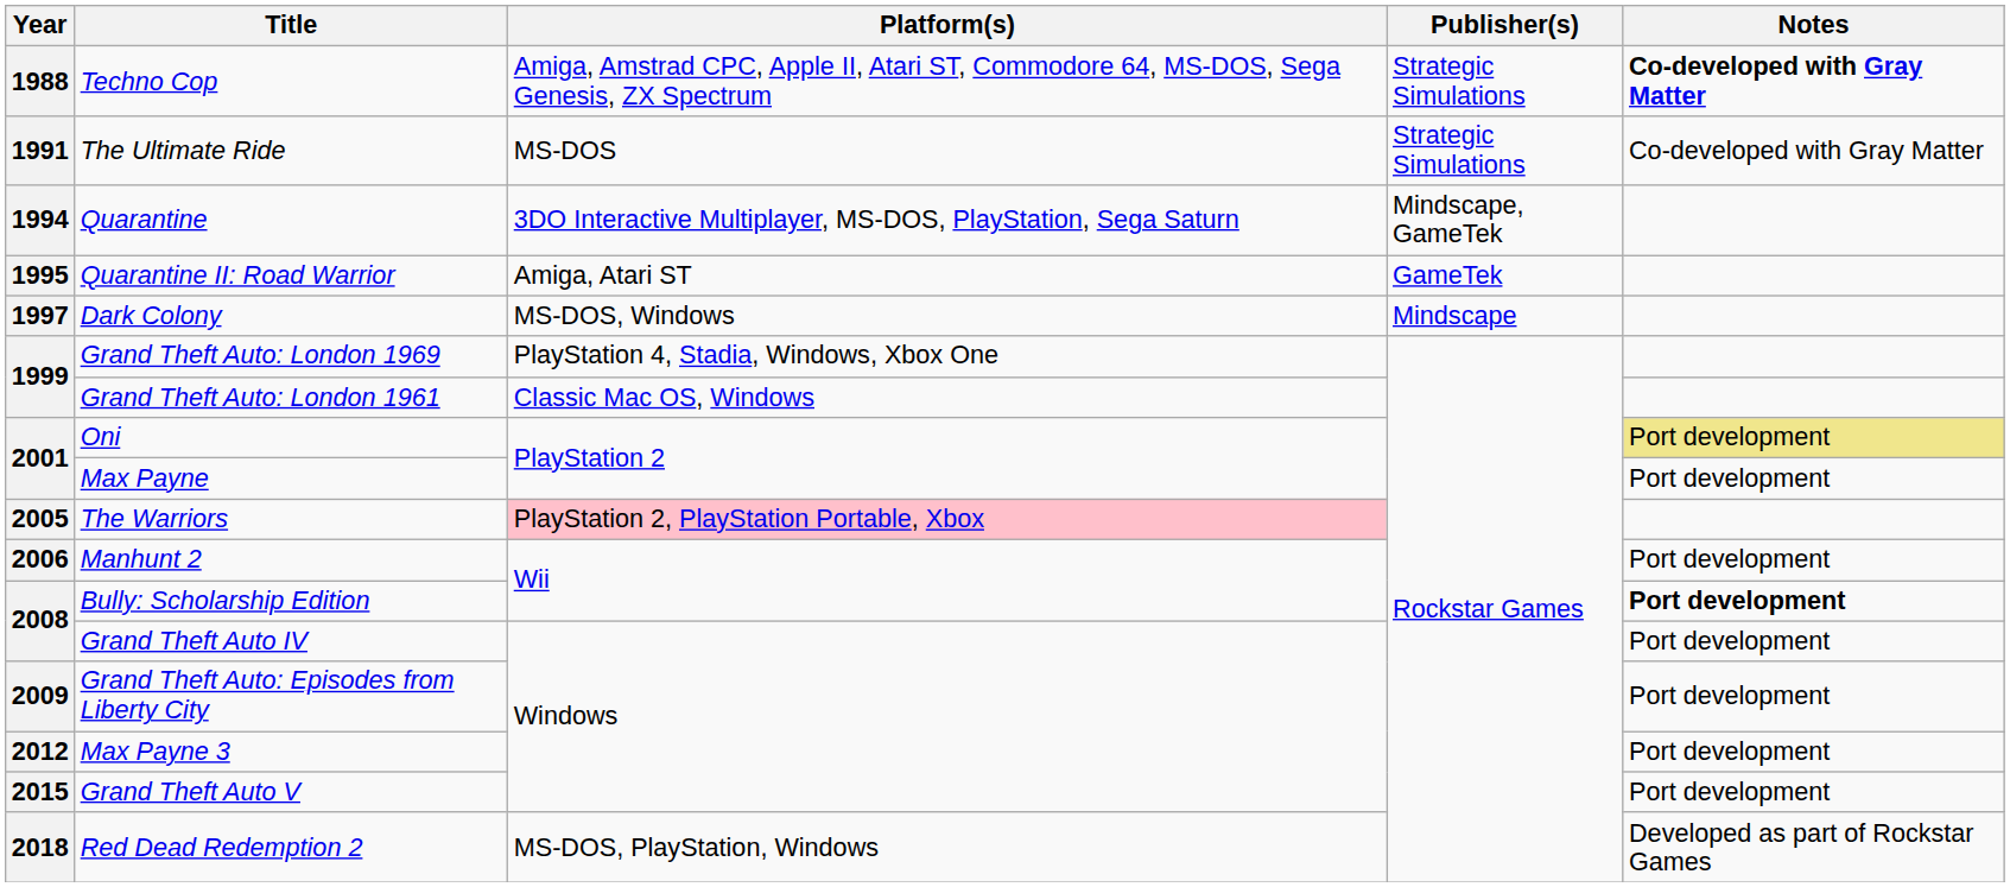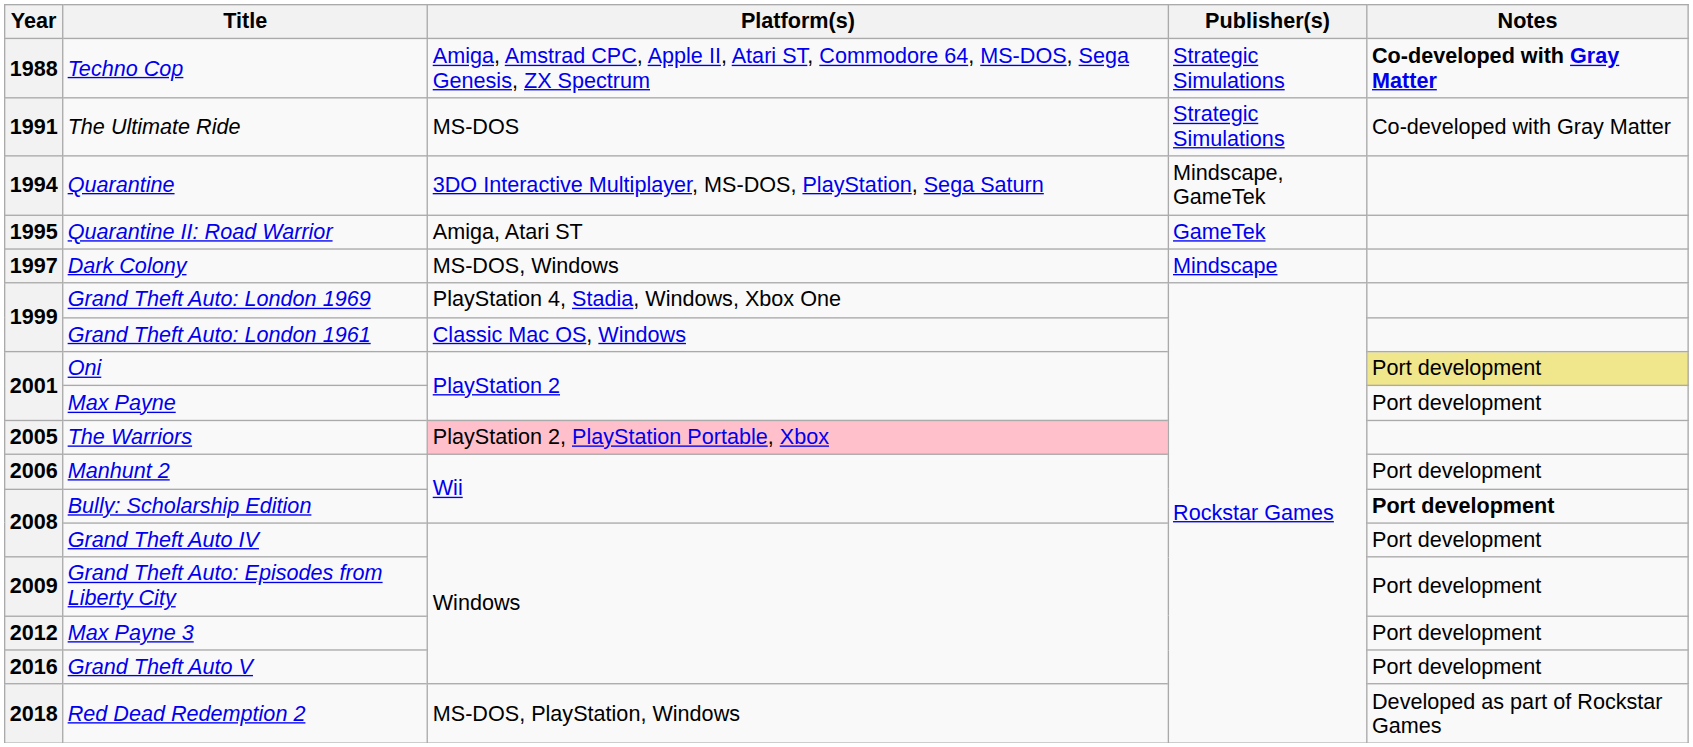 <table class="wikitable sortable plainrowheaders">
 <tr>
 <th scope="col">Year</th>
 <th scope="col">Title</th>
 <th scope="col">Platform(s)</th>
 <th scope="col">Publisher(s)</th>
 <th scope="col" class="unsortable">Notes</th>
 </tr>
 <tr>
 <th scope="row">1988</th>
 <td><em><a href='#'>Techno Cop</a></em></td>
 <td><a href='#'>Amiga</a>, <a href='#'>Amstrad CPC</a>, <a href='#'>Apple II</a>, <a href='#'>Atari ST</a>, <a href='#'>Commodore 64</a>, <a href='#'>MS-DOS</a>, <a href='#'>Sega Genesis</a>, <a href='#'>ZX Spectrum</a></td>
 <td><a href='#'>Strategic Simulations</a></td>
 <td><strong>Co-developed with <a href='#'>Gray Matter</a></strong></td>
 </tr>
 <tr>
 <th scope="row">1991</th>
 <td><em>The Ultimate Ride</em></td>
 <td>MS-DOS</td>
 <td><a href='#'>Strategic Simulations</a></td>
 <td>Co-developed with Gray Matter</td>
 </tr>
 <tr>
 <th scope="row">1994</th>
 <td><em><a href='#'>Quarantine</a></em></td>
 <td><a href='#'>3DO Interactive Multiplayer</a>, MS-DOS, <a href='#'>PlayStation</a>, <a href='#'>Sega Saturn</a></td>
 <td>Mindscape, GameTek</td>
 <td></td>
 </tr>
 <tr>
 <th scope="row">1995</th>
 <td><em><a href='#'>Quarantine II: Road Warrior</a></em></td>
 <td>Amiga, Atari ST</td>
 <td><a href='#'>GameTek</a></td>
 <td></td>
 </tr>
 <tr>
 <th scope="row">1997</th>
 <td><em><a href='#'>Dark Colony</a></em></td>
 <td>MS-DOS, Windows</td>
 <td><a href='#'>Mindscape</a></td>
 <td></td>
 </tr>
 <tr>
 <th scope="row" rowspan="2">1999</th>
 <td><em><a href='#'>Grand Theft Auto: London 1969</a></em></td>
 <td>PlayStation 4, <a href='#'>Stadia</a>, Windows, Xbox One</td>
 <td rowspan="12"><a href='#'>Rockstar Games</a></td>
 <td></td>
 </tr>
 <tr>
 <td><em><a href='#'>Grand Theft Auto: London 1961</a></em></td>
 <td><a href='#'>Classic Mac OS</a>, <a href='#'>Windows</a></td>
 <td></td>
 </tr>
 <tr>
 <th scope="row" rowspan="2">2001</th>
 <td><em><a href='#'>Oni</a></em></td>
 <td rowspan="2"><a href='#'>PlayStation 2</a></td>
 <td style="background: khaki;">Port development</td>
 </tr>
 <tr>
 <td><em><a href='#'>Max Payne</a></em></td>
 <td>Port development</td>
 </tr>
 <tr>
 <th scope="row">2005</th>
 <td><em><a href='#'>The Warriors</a></em></td>
 <td style="background: pink;">PlayStation 2, <a href='#'>PlayStation Portable</a>, <a href='#'>Xbox</a></td>
 <td></td>
 </tr>
 <tr>
 <th scope="row">2006</th>
 <td><em><a href='#'>Manhunt 2</a></em></td>
 <td rowspan="2"><a href='#'>Wii</a></td>
 <td>Port development</td>
 </tr>
 <tr>
 <th scope="row" rowspan="2">2008</th>
 <td><em><a href='#'>Bully: Scholarship Edition</a></em></td>
 <td><strong>Port development</strong></td>
 </tr>
 <tr>
 <td><em><a href='#'>Grand Theft Auto IV</a></em></td>
 <td rowspan="4">Windows</td>
 <td>Port development</td>
 </tr>
 <tr>
 <th scope="row">2009</th>
 <td><em><a href='#'>Grand Theft Auto: Episodes from Liberty City</a></em></td>
 <td>Port development</td>
 </tr>
 <tr>
 <th scope="row">2012</th>
 <td><em><a href='#'>Max Payne 3</a></em></td>
 <td>Port development</td>
 </tr>
 <tr>
-<th scope="row">2015</th>
+<th scope="row">2016</th>
 <td><em><a href='#'>Grand Theft Auto V</a></em></td>
 <td>Port development</td>
 </tr>
 <tr>
 <th scope="row">2018</th>
 <td><em><a href='#'>Red Dead Redemption 2</a></em></td>
 <td>MS-DOS, PlayStation, Windows</td>
 <td>Developed as part of Rockstar Games</td>
 </tr>
 </table>
